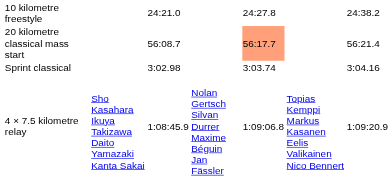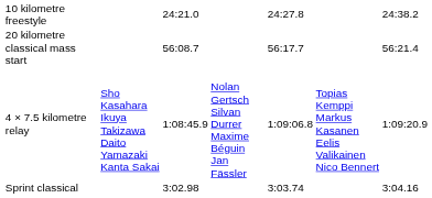 <table>
 <tr>
 <td>10 kilometre freestyle<br></td>
 <td></td>
 <td>24:21.0</td>
 <td></td>
 <td>24:27.8</td>
 <td></td>
 <td>24:38.2</td>
 </tr>
 <tr>
 <td>20 kilometre classical mass start<br></td>
 <td></td>
 <td>56:08.7</td>
 <td></td>
-<td style="background: lightsalmon;">56:17.7</td>
+<td>56:17.7</td>
 <td></td>
 <td>56:21.4</td>
+</tr>
+<tr>
+<td>4 × 7.5 kilometre relay<br></td>
+<td><br><a href='#'>Sho Kasahara</a><br><a href='#'>Ikuya Takizawa</a><br><a href='#'>Daito Yamazaki</a><br><a href='#'>Kanta Sakai</a></td>
+<td>1:08:45.9</td>
+<td><br><a href='#'>Nolan Gertsch</a><br><a href='#'>Silvan Durrer</a><br><a href='#'>Maxime Béguin</a><br><a href='#'>Jan Fässler</a></td>
+<td>1:09:06.8</td>
+<td><br><a href='#'>Topias Kemppi</a><br><a href='#'>Markus Kasanen</a><br><a href='#'>Eelis Valikainen</a><br><a href='#'>Nico Bennert</a></td>
+<td>1:09:20.9</td>
 </tr>
 <tr>
 <td>Sprint classical<br></td>
 <td></td>
 <td>3:02.98</td>
 <td></td>
 <td>3:03.74</td>
 <td></td>
 <td>3:04.16</td>
 </tr>
-<tr>
-<td>4 × 7.5 kilometre relay<br></td>
-<td><br><a href='#'>Sho Kasahara</a><br><a href='#'>Ikuya Takizawa</a><br><a href='#'>Daito Yamazaki</a><br><a href='#'>Kanta Sakai</a></td>
-<td>1:08:45.9</td>
-<td><br><a href='#'>Nolan Gertsch</a><br><a href='#'>Silvan Durrer</a><br><a href='#'>Maxime Béguin</a><br><a href='#'>Jan Fässler</a></td>
-<td>1:09:06.8</td>
-<td><br><a href='#'>Topias Kemppi</a><br><a href='#'>Markus Kasanen</a><br><a href='#'>Eelis Valikainen</a><br><a href='#'>Nico Bennert</a></td>
-<td>1:09:20.9</td>
-</tr>
 </table>
